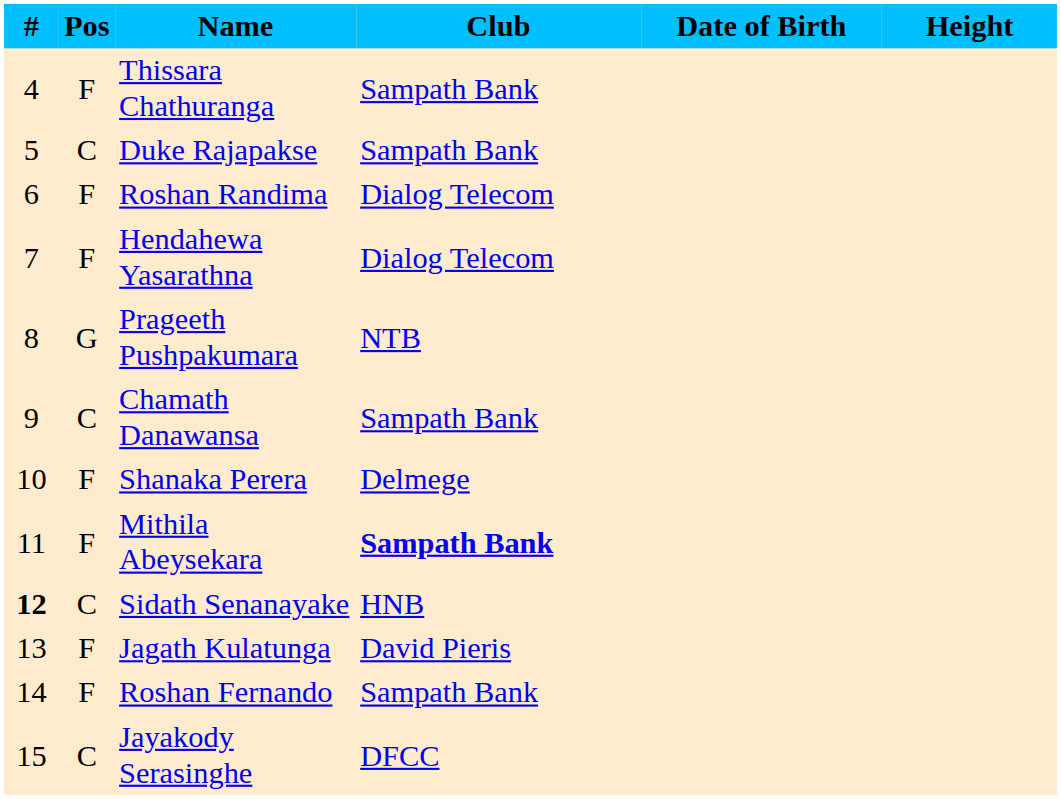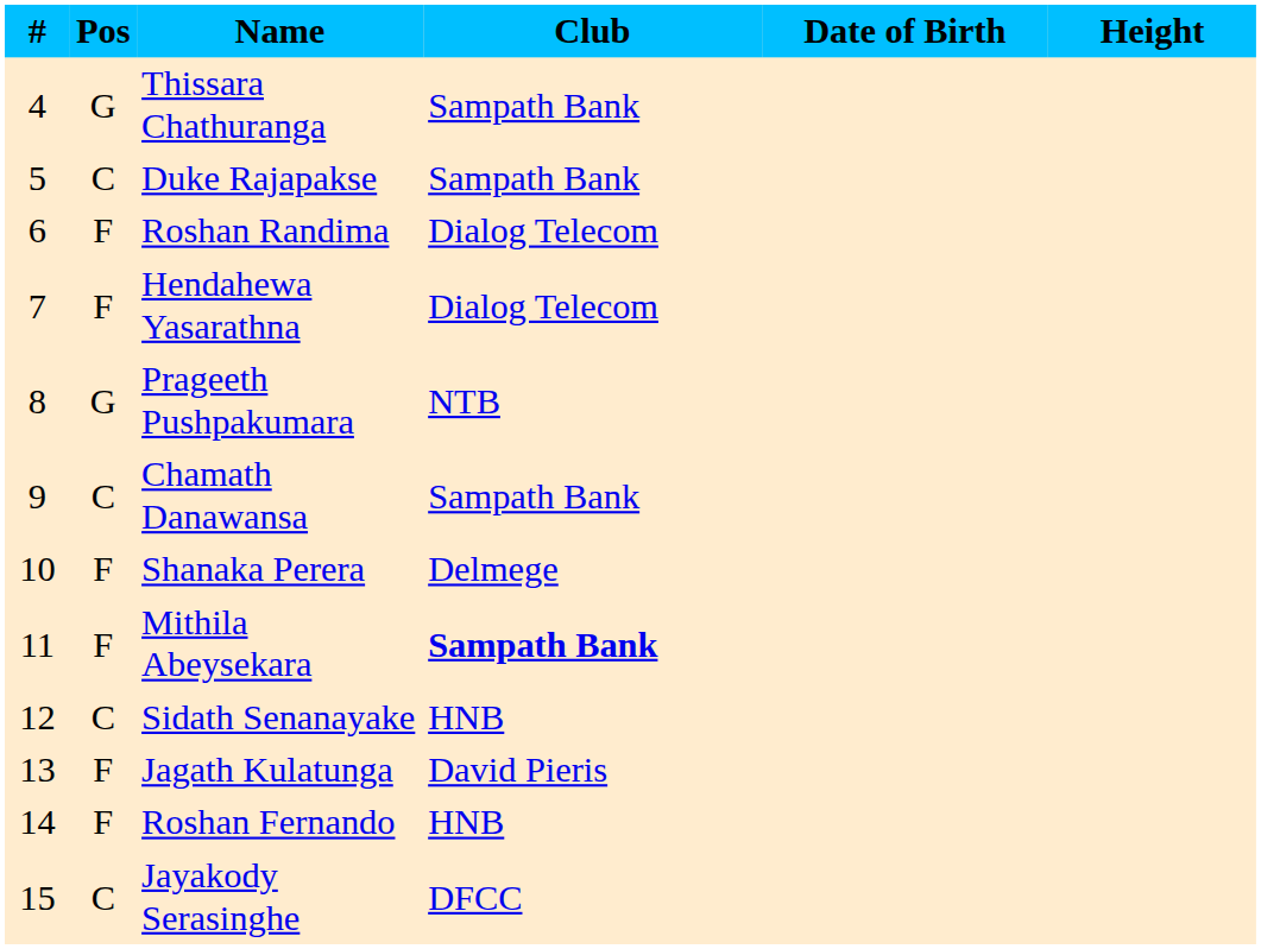 <table border=0 cellpadding=2 cellspacing=0  |- bgcolor=#FFECCE style="text-align:center; font-size:90%;" width=80%>
 <tr bgcolor=#00BFFF>
 <th width=5%>#</th>
 <th width=5%>Pos</th>
 <th width=22%>Name</th>
 <th width=26%>Club</th>
 <th width=22%>Date of Birth</th>
 <th width=16%>Height</th>
 </tr>
 <tr>
 <td>4</td>
-<td>F</td>
+<td>G</td>
 <td align=left><a href='#'>Thissara Chathuranga</a></td>
 <td align=left> <a href='#'>Sampath Bank</a></td>
 <td align=left></td>
 <td></td>
 </tr>
 <tr>
 <td>5</td>
 <td>C</td>
 <td align=left><a href='#'>Duke Rajapakse</a></td>
 <td align=left> <a href='#'>Sampath Bank</a></td>
 <td align=left></td>
 <td></td>
 </tr>
 <tr>
 <td>6</td>
 <td>F</td>
 <td align=left><a href='#'>Roshan Randima</a></td>
 <td align=left> <a href='#'>Dialog Telecom</a></td>
 <td align=left></td>
 <td></td>
 </tr>
 <tr>
 <td>7</td>
 <td>F</td>
 <td align=left><a href='#'>Hendahewa Yasarathna</a></td>
 <td align=left> <a href='#'>Dialog Telecom</a></td>
 <td align=left></td>
 <td></td>
 </tr>
 <tr>
 <td>8</td>
 <td>G</td>
 <td align=left><a href='#'>Prageeth Pushpakumara</a></td>
 <td align=left> <a href='#'>NTB</a></td>
 <td align=left></td>
 <td></td>
 </tr>
 <tr>
 <td>9</td>
 <td>C</td>
 <td align=left><a href='#'>Chamath Danawansa</a></td>
 <td align=left> <a href='#'>Sampath Bank</a></td>
 <td align=left></td>
 <td></td>
 </tr>
 <tr>
 <td>10</td>
 <td>F</td>
 <td align=left><a href='#'>Shanaka Perera</a></td>
 <td align=left> <a href='#'>Delmege</a></td>
 <td align=left></td>
 <td></td>
 </tr>
 <tr>
 <td>11</td>
 <td>F</td>
 <td align=left><a href='#'>Mithila Abeysekara</a></td>
 <td align=left><strong> <a href='#'>Sampath Bank</a></strong></td>
 <td align=left></td>
 <td></td>
 </tr>
 <tr>
-<td><strong>12</strong></td>
+<td>12</td>
 <td>C</td>
 <td align=left><a href='#'>Sidath Senanayake</a></td>
 <td align=left> <a href='#'>HNB</a></td>
 <td align=left></td>
 <td></td>
 </tr>
 <tr>
 <td>13</td>
 <td>F</td>
 <td align=left><a href='#'>Jagath Kulatunga</a></td>
 <td align=left> <a href='#'>David Pieris</a></td>
 <td align=left></td>
 <td></td>
 </tr>
 <tr>
 <td>14</td>
 <td>F</td>
 <td align=left><a href='#'>Roshan Fernando</a></td>
-<td align=left> <a href='#'>Sampath Bank</a></td>
+<td align=left> <a href='#'>HNB</a></td>
 <td align=left></td>
 <td></td>
 </tr>
 <tr>
 <td>15</td>
 <td>C</td>
 <td align=left><a href='#'>Jayakody Serasinghe</a></td>
 <td align=left> <a href='#'>DFCC</a></td>
 <td align=left></td>
 <td></td>
 </tr>
 </table>
